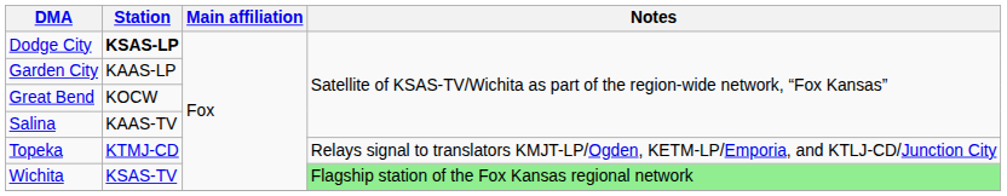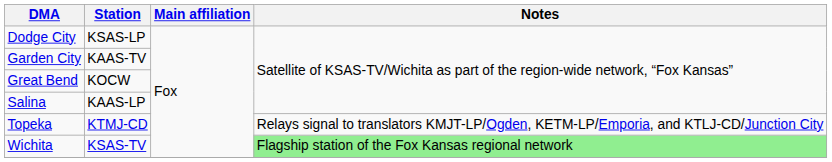 <table class="wikitable">
 <tr>
 <th><a href='#'>DMA</a></th>
 <th><a href='#'>Station</a></th>
 <th><a href='#'>Main affiliation</a> <br>  </th>
 <th>Notes</th>
 </tr>
 <tr>
 <td><a href='#'>Dodge City</a></td>
-<td><strong>KSAS-LP</strong></td>
+<td>KSAS-LP</td>
 <td rowspan=6>Fox</td>
 <td rowspan=4>Satellite of KSAS-TV/Wichita as part of the region-wide network, “Fox Kansas”</td>
 </tr>
 <tr>
 <td><a href='#'>Garden City</a></td>
-<td>KAAS-LP</td>
+<td>KAAS-TV</td>
 </tr>
 <tr>
 <td><a href='#'>Great Bend</a></td>
 <td>KOCW</td>
 </tr>
 <tr>
 <td><a href='#'>Salina</a></td>
-<td>KAAS-TV</td>
+<td>KAAS-LP</td>
 </tr>
 <tr>
 <td><a href='#'>Topeka</a></td>
 <td><a href='#'>KTMJ-CD</a></td>
 <td>Relays signal to translators KMJT-LP/<a href='#'>Ogden</a>, KETM-LP/<a href='#'>Emporia</a>, and  KTLJ-CD/<a href='#'>Junction City</a></td>
 </tr>
 <tr>
 <td><a href='#'>Wichita</a></td>
 <td><a href='#'>KSAS-TV</a></td>
 <td style="background: lightgreen;">Flagship station of the Fox Kansas regional network</td>
 </tr>
 <tr>
 </tr>
 </table>
